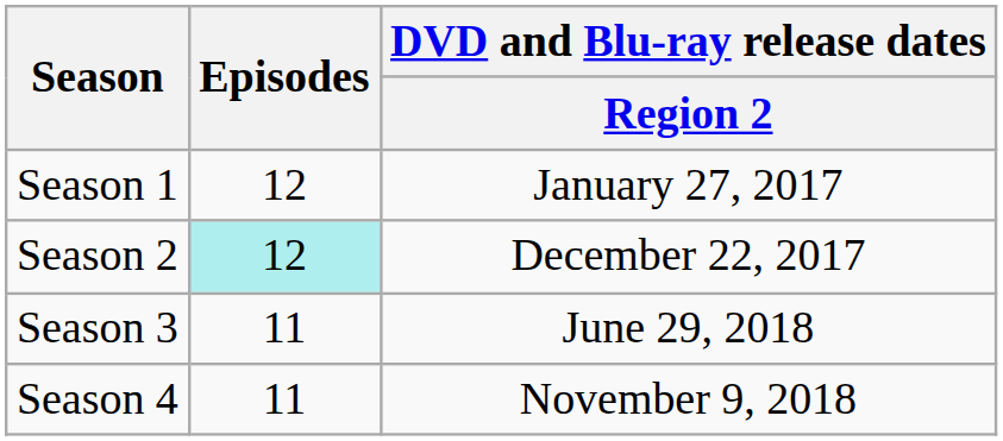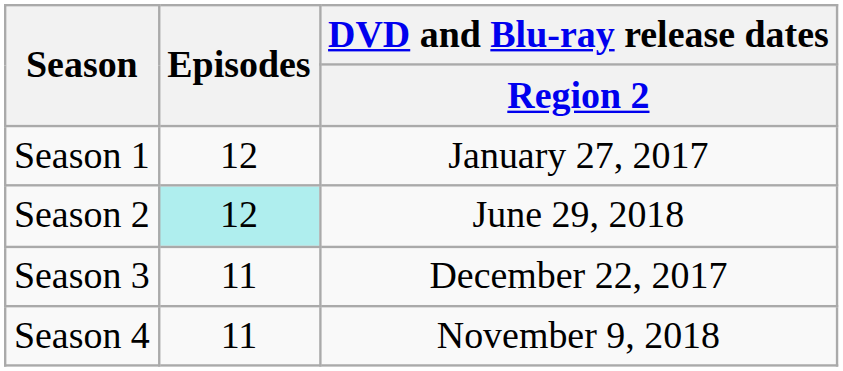 <table class="wikitable" style="text-align: center;">
 <tr>
 <th rowspan="2">Season</th>
 <th rowspan="2">Episodes</th>
 <th><a href='#'>DVD</a> and <a href='#'>Blu-ray</a> release dates</th>
 </tr>
 <tr>
 <th><a href='#'>Region 2</a></th>
 </tr>
 <tr>
 <td>Season 1</td>
 <td>12</td>
 <td>January 27, 2017</td>
 </tr>
 <tr>
 <td>Season 2</td>
 <td style="background: paleturquoise;">12</td>
-<td>December 22, 2017</td>
+<td>June 29, 2018</td>
 </tr>
 <tr>
 <td>Season 3</td>
 <td>11</td>
-<td>June 29, 2018</td>
+<td>December 22, 2017</td>
 </tr>
 <tr>
 <td>Season 4</td>
 <td>11</td>
 <td>November 9, 2018</td>
 </tr>
 </table>
